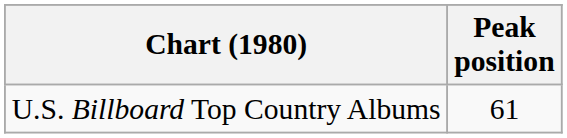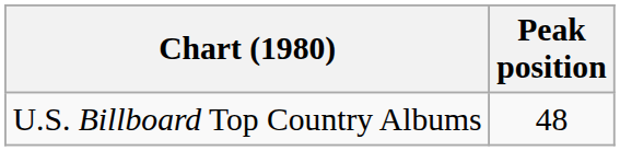 <table class="wikitable">
 <tr>
 <th>Chart (1980)</th>
 <th>Peak<br>position</th>
 </tr>
 <tr>
 <td>U.S. <em>Billboard</em> Top Country Albums</td>
-<td align="center">61</td>
+<td align="center">48</td>
 </tr>
 </table>
